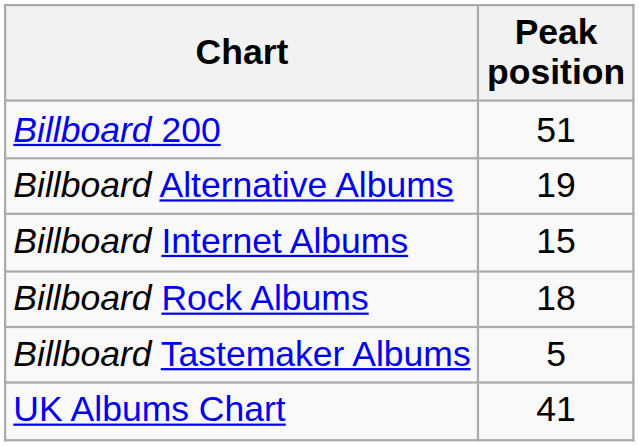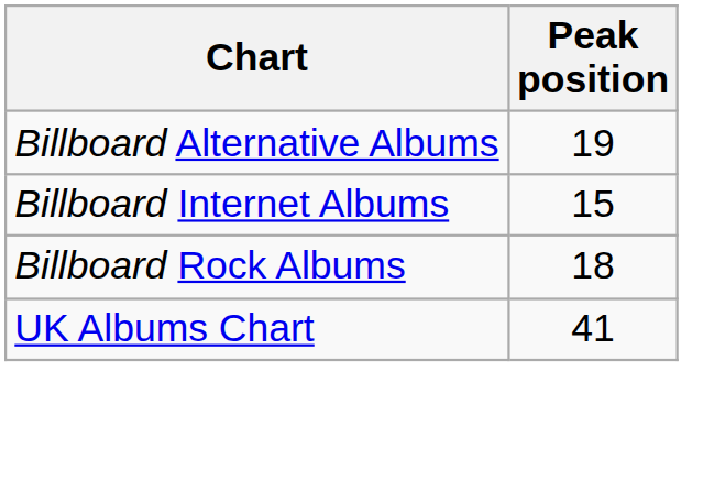 <table class="wikitable">
 <tr>
 <th>Chart</th>
 <th>Peak<br>position</th>
-</tr>
-<tr>
-<td><a href='#'><em>Billboard</em> 200</a></td>
-<td align="center">51</td>
 </tr>
 <tr>
 <td><em>Billboard</em> <a href='#'>Alternative Albums</a></td>
 <td align="center">19</td>
 </tr>
 <tr>
 <td><em>Billboard</em> <a href='#'>Internet Albums</a></td>
 <td align="center">15</td>
 </tr>
 <tr>
 <td><em>Billboard</em> <a href='#'>Rock Albums</a></td>
 <td align="center">18</td>
 </tr>
 <tr>
-<td><em>Billboard</em> <a href='#'>Tastemaker Albums</a></td>
-<td align="center">5</td>
-</tr>
-<tr>
 <td><a href='#'>UK Albums Chart</a></td>
 <td align="center">41</td>
 </tr>
 </table>
